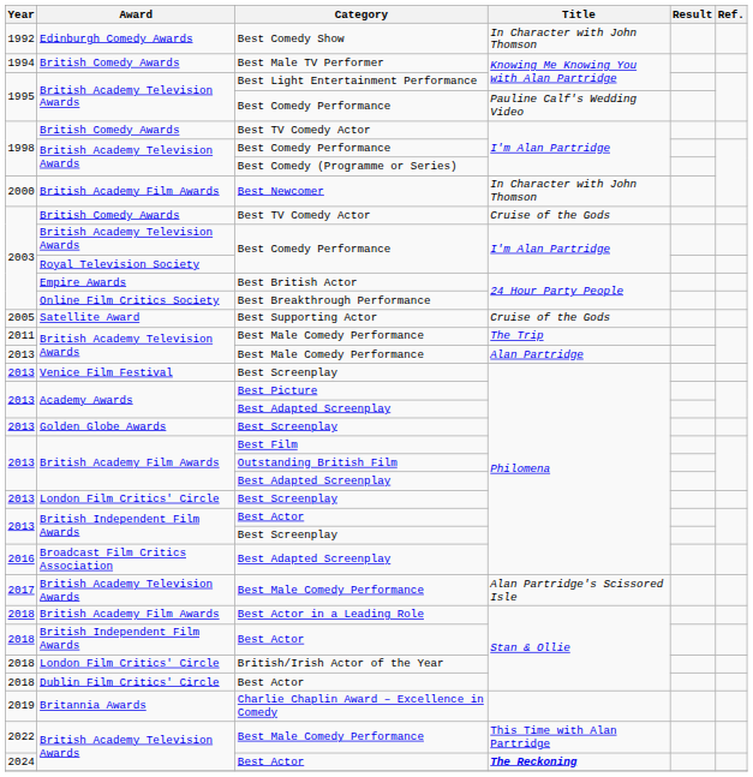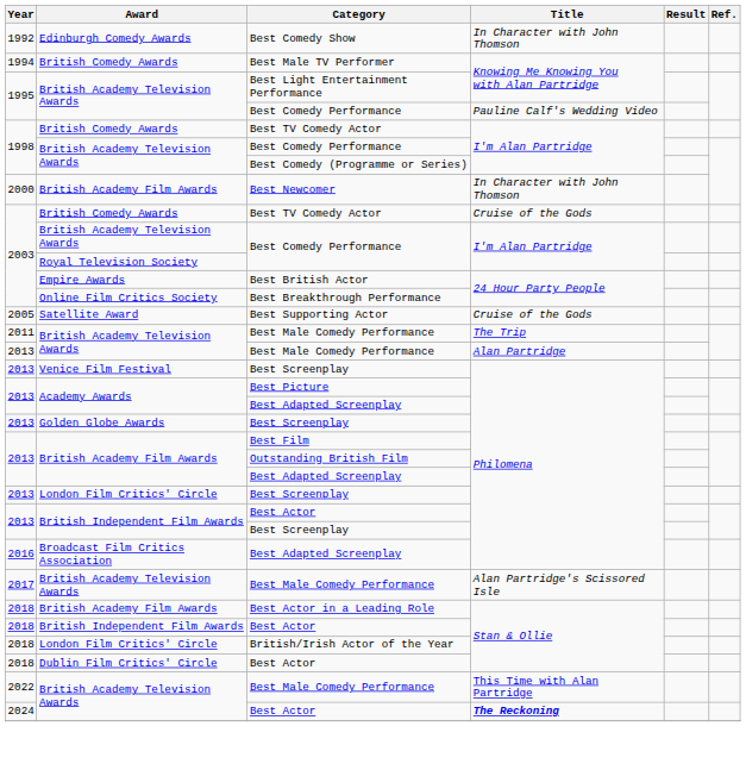 <table class="wikitable sortable">
 <tr>
 <th>Year</th>
 <th>Award</th>
 <th>Category</th>
 <th>Title</th>
 <th>Result</th>
 <th class=unsortable>Ref.</th>
 </tr>
 <tr>
 <td>1992</td>
 <td><a href='#'>Edinburgh Comedy Awards</a></td>
 <td>Best Comedy Show</td>
 <td><em>In Character with John Thomson</em></td>
 <td></td>
 <td></td>
 </tr>
 <tr>
 <td>1994</td>
 <td><a href='#'>British Comedy Awards</a></td>
 <td>Best Male TV Performer</td>
 <td rowspan=2><em><a href='#'>Knowing Me Knowing You <br> with Alan Partridge</a></em></td>
 <td></td>
 <td></td>
 </tr>
 <tr>
 <td rowspan=2>1995</td>
 <td rowspan=2><a href='#'>British Academy Television Awards</a></td>
 <td>Best Light Entertainment Performance</td>
 <td></td>
 <td rowspan=2></td>
 </tr>
 <tr>
 <td>Best Comedy Performance</td>
 <td><em>Pauline Calf's Wedding Video</em></td>
 <td></td>
 </tr>
 <tr>
 <td rowspan=3>1998</td>
 <td><a href='#'>British Comedy Awards</a></td>
 <td>Best TV Comedy Actor</td>
 <td rowspan=3><em><a href='#'>I'm Alan Partridge</a></em></td>
 <td></td>
 <td></td>
 </tr>
 <tr>
 <td rowspan="2"><a href='#'>British Academy Television Awards</a></td>
 <td>Best Comedy Performance</td>
 <td></td>
 <td rowspan=3></td>
 </tr>
 <tr>
 <td>Best Comedy (Programme or Series)</td>
 <td></td>
 </tr>
 <tr>
 <td>2000</td>
 <td><a href='#'>British Academy Film Awards</a></td>
 <td><a href='#'>Best Newcomer</a></td>
 <td><em>In Character with John Thomson</em></td>
 <td></td>
 </tr>
 <tr>
 <td rowspan=5>2003</td>
 <td><a href='#'>British Comedy Awards</a></td>
 <td>Best TV Comedy Actor</td>
 <td><em>Cruise of the Gods</em></td>
 <td></td>
 <td></td>
 </tr>
 <tr>
 <td><a href='#'>British Academy Television Awards</a></td>
 <td rowspan=2>Best Comedy Performance</td>
 <td rowspan=2><em><a href='#'>I'm Alan Partridge</a></em></td>
 <td></td>
 <td></td>
 </tr>
 <tr>
 <td><a href='#'>Royal Television Society</a></td>
 <td></td>
 <td></td>
 </tr>
 <tr>
 <td><a href='#'>Empire Awards</a></td>
 <td>Best British Actor</td>
 <td rowspan=2><em><a href='#'>24 Hour Party People</a></em></td>
 <td></td>
 <td></td>
 </tr>
 <tr>
 <td><a href='#'>Online Film Critics Society</a></td>
 <td>Best Breakthrough Performance</td>
 <td></td>
 <td></td>
 </tr>
 <tr>
 <td>2005</td>
 <td><a href='#'>Satellite Award</a></td>
 <td>Best Supporting Actor</td>
 <td><em>Cruise of the Gods</em></td>
 <td></td>
 <td></td>
 </tr>
 <tr>
 <td>2011</td>
 <td rowspan=2><a href='#'>British Academy Television Awards</a></td>
 <td>Best Male Comedy Performance</td>
 <td><em><a href='#'>The Trip</a></em></td>
 <td></td>
 <td rowspan=2></td>
 </tr>
 <tr>
 <td>2013</td>
 <td>Best Male Comedy Performance</td>
 <td><em><a href='#'>Alan Partridge</a></em></td>
 <td></td>
 </tr>
 <tr>
 <td><a href='#'>2013</a></td>
 <td><a href='#'>Venice Film Festival</a></td>
 <td>Best Screenplay</td>
 <td rowspan=11><em><a href='#'>Philomena</a></em></td>
 <td></td>
 <td></td>
 </tr>
 <tr>
 <td rowspan=2><a href='#'>2013</a></td>
 <td rowspan=2><a href='#'>Academy Awards</a></td>
 <td><a href='#'>Best Picture</a></td>
 <td></td>
 <td rowspan=2></td>
 </tr>
 <tr>
 <td><a href='#'>Best Adapted Screenplay</a></td>
 <td></td>
 </tr>
 <tr>
 <td><a href='#'>2013</a></td>
 <td><a href='#'>Golden Globe Awards</a></td>
 <td><a href='#'>Best Screenplay</a></td>
 <td></td>
 <td></td>
 </tr>
 <tr>
 <td rowspan=3><a href='#'>2013</a></td>
 <td rowspan=3><a href='#'>British Academy Film Awards</a></td>
 <td><a href='#'>Best Film</a></td>
 <td></td>
 <td rowspan=3></td>
 </tr>
 <tr>
 <td><a href='#'>Outstanding British Film</a></td>
 <td></td>
 </tr>
 <tr>
 <td><a href='#'>Best Adapted Screenplay</a></td>
 <td></td>
 </tr>
 <tr>
 <td><a href='#'>2013</a></td>
 <td><a href='#'>London Film Critics' Circle</a></td>
 <td><a href='#'>Best Screenplay</a></td>
 <td></td>
 <td></td>
 </tr>
 <tr>
 <td rowspan=2><a href='#'>2013</a></td>
 <td rowspan=2><a href='#'>British Independent Film Awards</a></td>
 <td><a href='#'>Best Actor</a></td>
 <td></td>
 <td rowspan=2></td>
 </tr>
 <tr>
 <td>Best Screenplay</td>
 <td></td>
 </tr>
 <tr>
 <td><a href='#'>2016</a></td>
 <td><a href='#'>Broadcast Film Critics Association</a></td>
 <td><a href='#'>Best Adapted Screenplay</a></td>
 <td></td>
 <td></td>
 </tr>
 <tr>
 <td><a href='#'>2017</a></td>
 <td><a href='#'>British Academy Television Awards</a></td>
 <td><a href='#'>Best Male Comedy Performance</a></td>
 <td><em>Alan Partridge's Scissored Isle</em></td>
 <td></td>
 <td></td>
 </tr>
 <tr>
 <td><a href='#'>2018</a></td>
 <td><a href='#'>British Academy Film Awards</a></td>
 <td><a href='#'>Best Actor in a Leading Role</a></td>
 <td rowspan=4><em><a href='#'>Stan & Ollie</a></em></td>
 <td></td>
 <td></td>
 </tr>
 <tr>
 <td><a href='#'>2018</a></td>
 <td><a href='#'>British Independent Film Awards</a></td>
 <td><a href='#'>Best Actor</a></td>
 <td></td>
 <td></td>
 </tr>
 <tr>
 <td>2018</td>
 <td><a href='#'>London Film Critics' Circle</a></td>
 <td>British/Irish Actor of the Year</td>
 <td></td>
 <td></td>
 </tr>
 <tr>
 <td>2018</td>
 <td><a href='#'>Dublin Film Critics' Circle</a></td>
 <td>Best Actor</td>
 <td></td>
 <td></td>
 </tr>
 <tr>
-<td>2019</td>
-<td><a href='#'>Britannia Awards</a></td>
-<td><a href='#'>Charlie Chaplin Award – Excellence in Comedy</a></td>
-<td></td>
-<td></td>
-<td></td>
-</tr>
-<tr>
 <td>2022</td>
 <td rowspan="2"><a href='#'>British Academy Television Awards</a></td>
 <td><a href='#'>Best Male Comedy Performance</a></td>
 <td><a href='#'>This Time with Alan Partridge</a></td>
 <td></td>
 <td></td>
 </tr>
 <tr>
 <td>2024</td>
 <td><a href='#'>Best Actor</a></td>
 <td><strong><em><a href='#'>The Reckoning</a></em></strong></td>
 <td></td>
 <td></td>
 </tr>
 <tr>
 </tr>
 <tr>
 </tr>
 </table>
